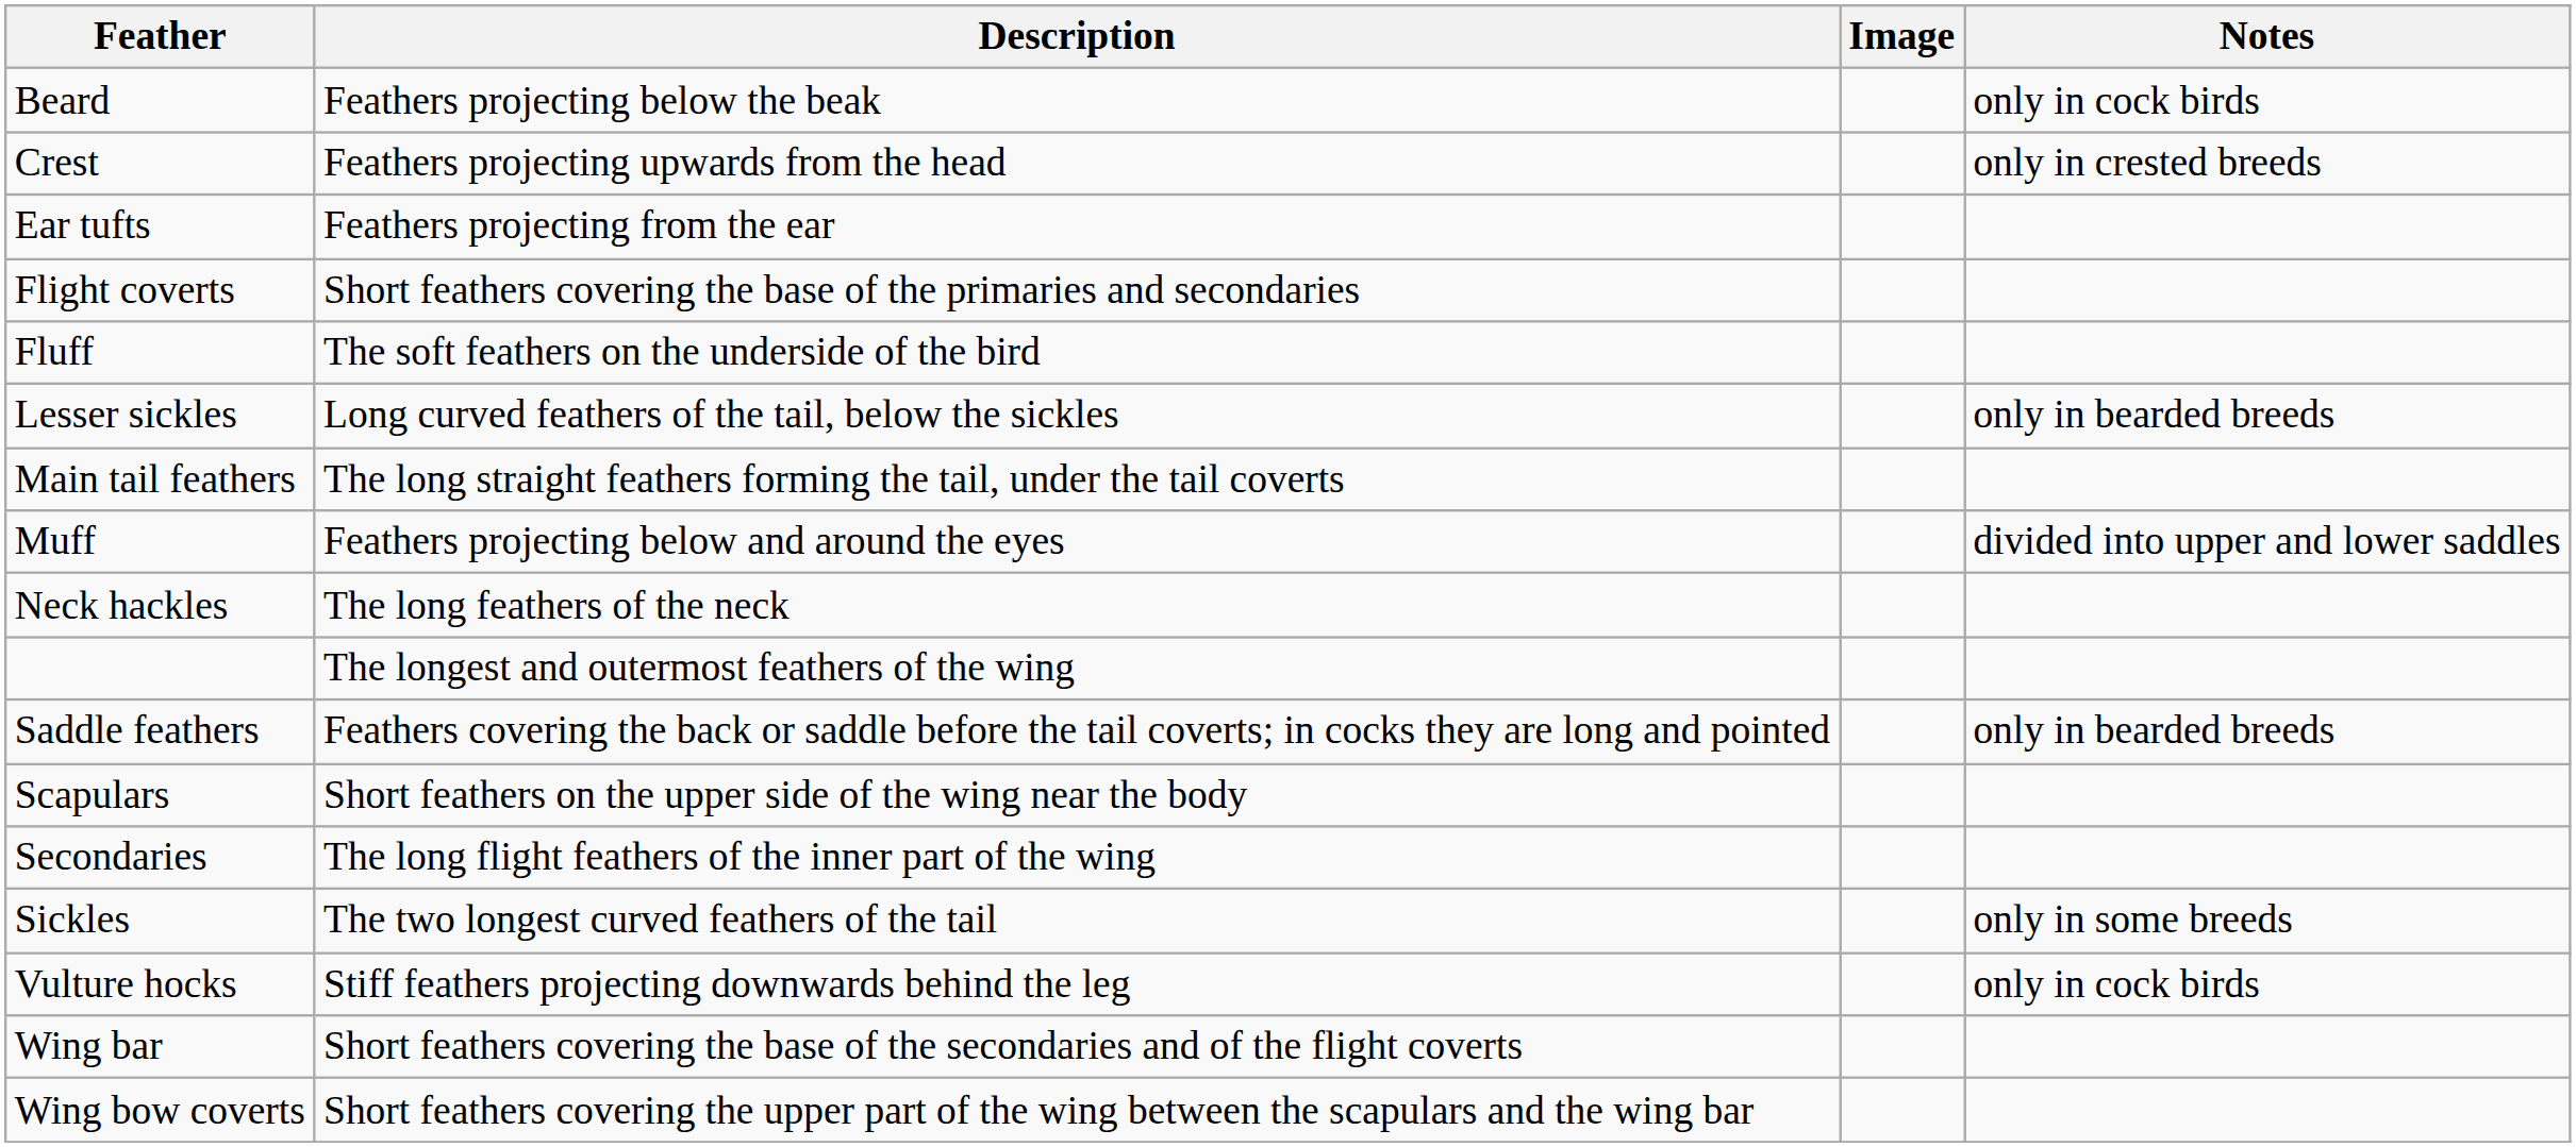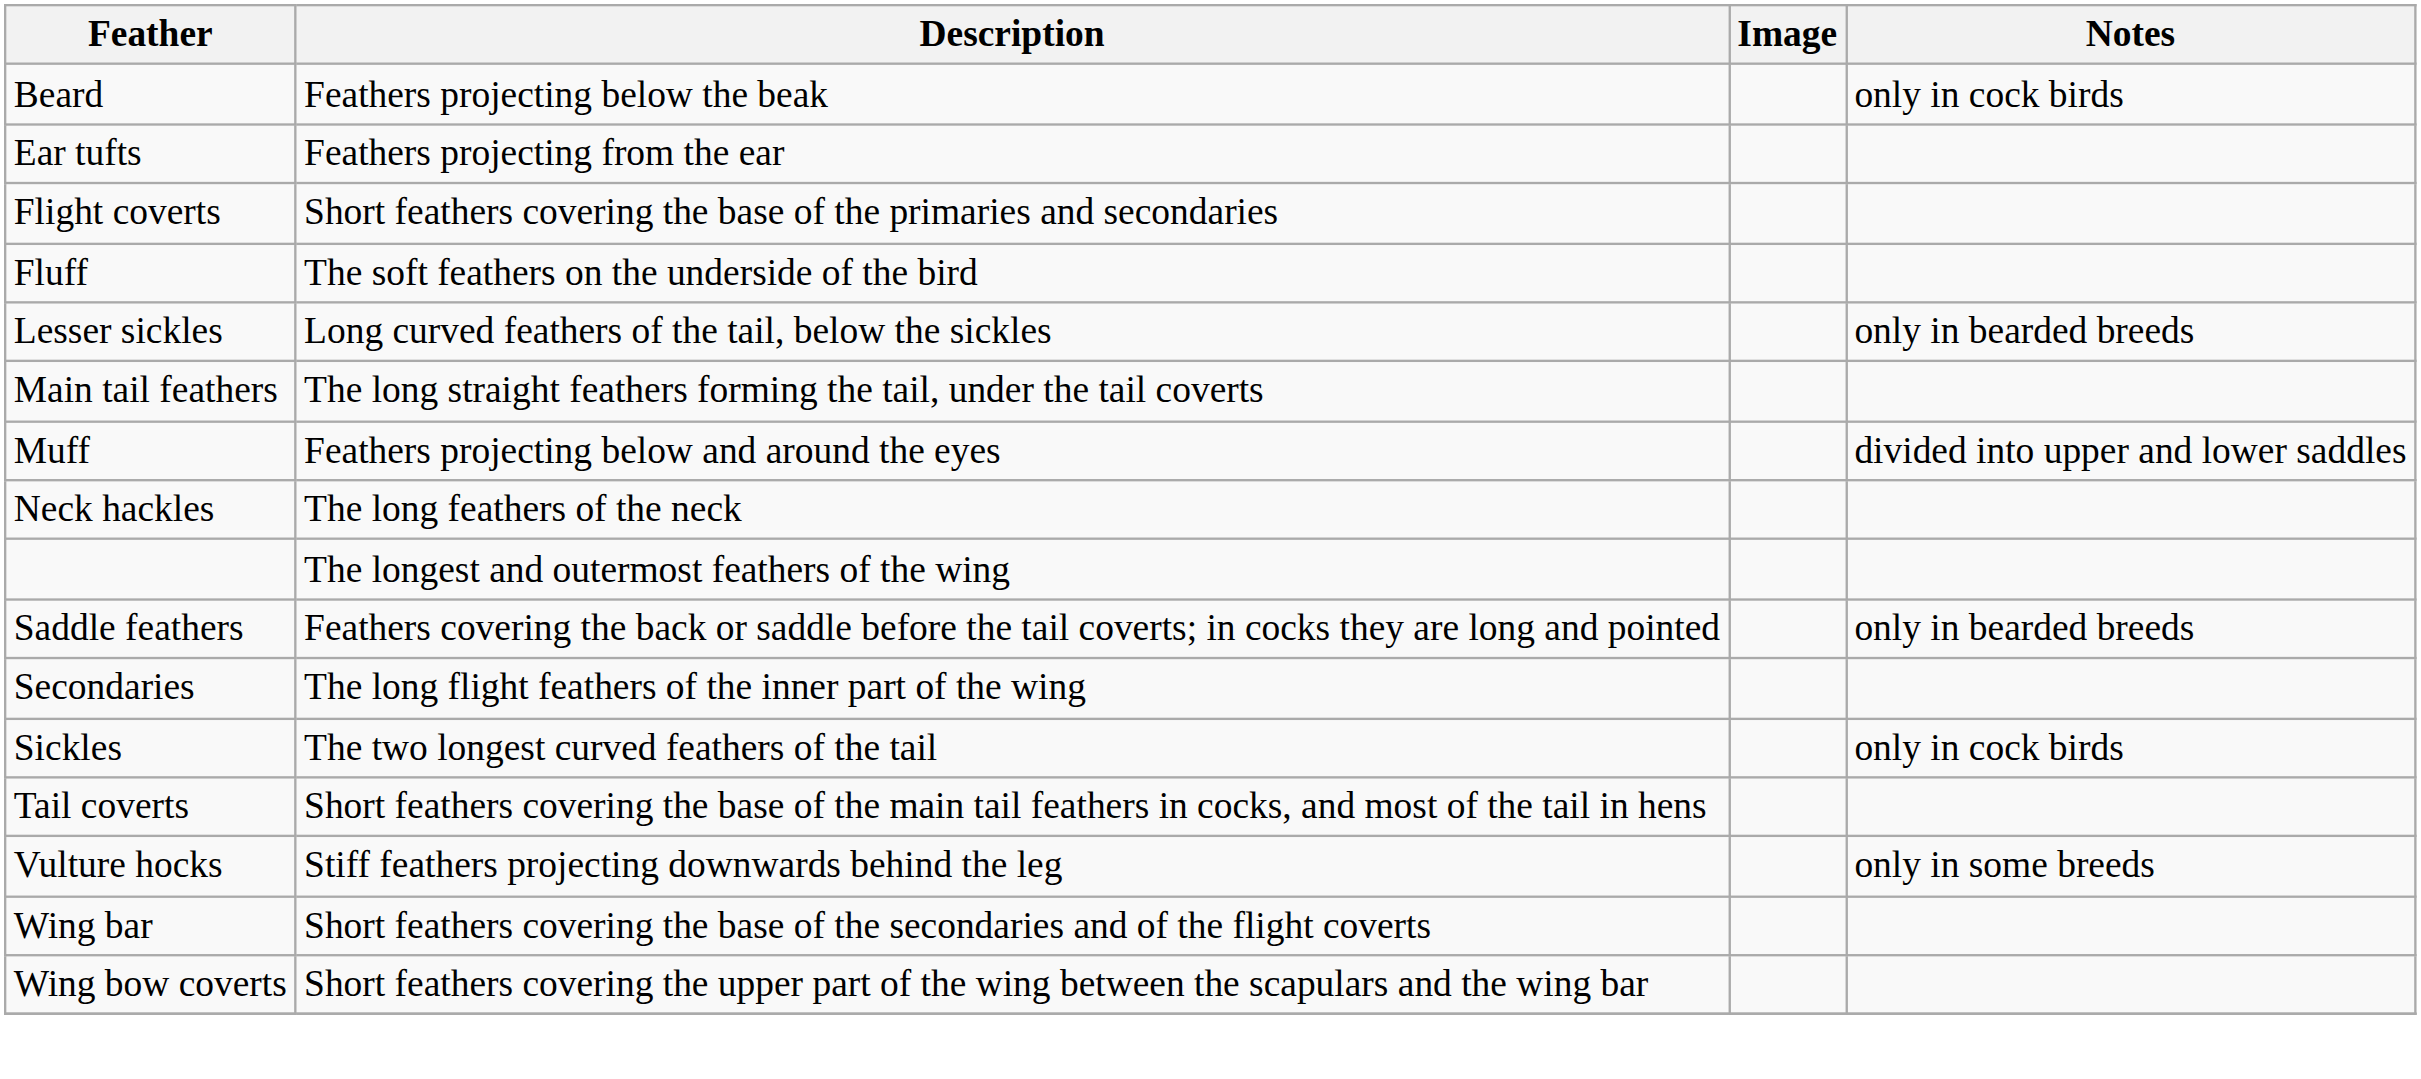 <table class="wikitable">
 <tr>
 <th>Feather</th>
 <th>Description</th>
 <th>Image</th>
 <th>Notes</th>
 </tr>
 <tr>
 <td>Beard</td>
 <td>Feathers projecting below the beak</td>
 <td></td>
 <td>only in cock birds</td>
-</tr>
-<tr>
-<td>Crest</td>
-<td>Feathers projecting upwards from the head</td>
-<td></td>
-<td>only in crested breeds</td>
 </tr>
 <tr>
 <td>Ear tufts</td>
 <td>Feathers projecting from the ear</td>
 <td></td>
 <td></td>
 </tr>
 <tr>
 <td>Flight coverts</td>
 <td>Short feathers covering the base of the primaries and secondaries</td>
 <td></td>
 <td></td>
 </tr>
 <tr>
 <td>Fluff</td>
 <td>The soft feathers on the underside of the bird</td>
 <td></td>
 <td></td>
 </tr>
 <tr>
 <td>Lesser sickles</td>
 <td>Long curved feathers of the tail, below the sickles</td>
 <td></td>
 <td>only in bearded breeds</td>
 </tr>
 <tr>
 <td>Main tail feathers</td>
 <td>The long straight feathers forming the tail, under the tail coverts</td>
 <td></td>
 <td></td>
 </tr>
 <tr>
 <td>Muff</td>
 <td>Feathers projecting below and around the eyes</td>
 <td></td>
 <td>divided into upper and lower saddles</td>
 </tr>
 <tr>
 <td>Neck hackles</td>
 <td>The long feathers of the neck</td>
 <td></td>
 <td></td>
 </tr>
 <tr>
 <td></td>
 <td>The longest and outermost feathers of the wing</td>
 <td></td>
 <td></td>
 </tr>
 <tr>
 <td>Saddle feathers</td>
 <td>Feathers covering the back or saddle before the tail coverts; in cocks they are long and pointed</td>
 <td></td>
 <td>only in bearded breeds</td>
 </tr>
 <tr>
-<td>Scapulars</td>
-<td>Short feathers on the upper side of the wing near the body</td>
-<td></td>
-<td></td>
-</tr>
-<tr>
 <td>Secondaries</td>
 <td>The long flight feathers of the inner part of the wing</td>
 <td></td>
 <td></td>
 </tr>
 <tr>
 <td>Sickles</td>
 <td>The two longest curved feathers of the tail</td>
 <td></td>
-<td>only in some breeds</td>
+<td>only in cock birds</td>
+</tr>
+<tr>
+<td>Tail coverts</td>
+<td>Short feathers covering the base of the main tail feathers in cocks, and most of the tail in hens</td>
+<td></td>
+<td></td>
 </tr>
 <tr>
 <td>Vulture hocks</td>
 <td>Stiff feathers projecting downwards behind the leg</td>
 <td></td>
-<td>only in cock birds</td>
+<td>only in some breeds</td>
 </tr>
 <tr>
 <td>Wing bar</td>
 <td>Short feathers covering the base of the secondaries and of the flight coverts</td>
 <td></td>
 <td></td>
 </tr>
 <tr>
 <td>Wing bow coverts</td>
 <td>Short feathers covering the upper part of the wing between the scapulars and the wing bar</td>
 <td></td>
 <td></td>
 </tr>
 <tr>
 </tr>
 </table>
